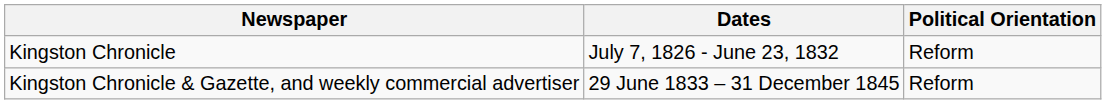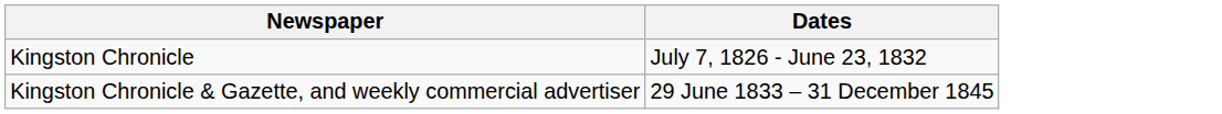 <table class="wikitable">
 <tr>
 <th>Newspaper</th>
 <th>Dates</th>
-<th>Political Orientation</th>
 </tr>
 <tr>
 <td>Kingston Chronicle</td>
 <td>July 7, 1826 - June 23, 1832</td>
-<td>Reform</td>
 </tr>
 <tr>
 <td>Kingston Chronicle & Gazette, and weekly commercial advertiser</td>
 <td>29 June 1833 – 31 December 1845</td>
-<td>Reform</td>
 </tr>
 </table>
